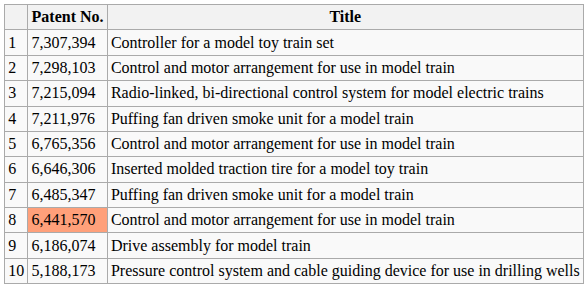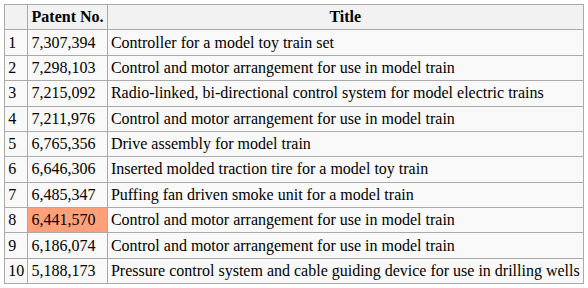 <table class="wikitable">
 <tr>
 <th></th>
 <th>Patent No.</th>
 <th>Title</th>
 </tr>
 <tr>
 <td>1</td>
 <td>7,307,394</td>
 <td>Controller for a model toy train set</td>
 </tr>
 <tr>
 <td>2</td>
 <td>7,298,103</td>
 <td>Control and motor arrangement for use in model train</td>
 </tr>
 <tr>
 <td>3</td>
-<td>7,215,094</td>
+<td>7,215,092</td>
 <td>Radio-linked, bi-directional control system for model electric trains</td>
 </tr>
 <tr>
 <td>4</td>
 <td>7,211,976</td>
-<td>Puffing fan driven smoke unit for a model train</td>
+<td>Control and motor arrangement for use in model train</td>
 </tr>
 <tr>
 <td>5</td>
 <td>6,765,356</td>
-<td>Control and motor arrangement for use in model train</td>
+<td>Drive assembly for model train</td>
 </tr>
 <tr>
 <td>6</td>
 <td>6,646,306</td>
 <td>Inserted molded traction tire for a model toy train</td>
 </tr>
 <tr>
 <td>7</td>
 <td>6,485,347</td>
 <td>Puffing fan driven smoke unit for a model train</td>
 </tr>
 <tr>
 <td>8</td>
 <td style="background: lightsalmon;">6,441,570</td>
 <td>Control and motor arrangement for use in model train</td>
 </tr>
 <tr>
 <td>9</td>
 <td>6,186,074</td>
-<td>Drive assembly for model train</td>
+<td>Control and motor arrangement for use in model train</td>
 </tr>
 <tr>
 <td>10</td>
 <td>5,188,173</td>
 <td>Pressure control system and cable guiding device for use in drilling wells</td>
 </tr>
 <tr>
 </tr>
 </table>
